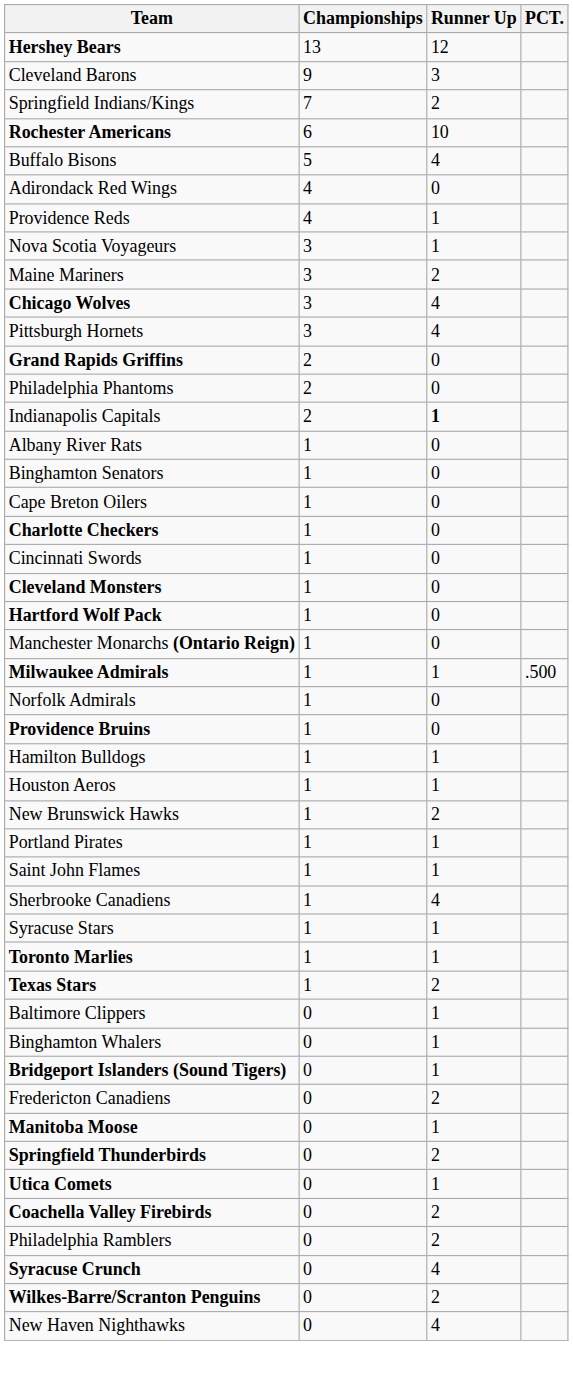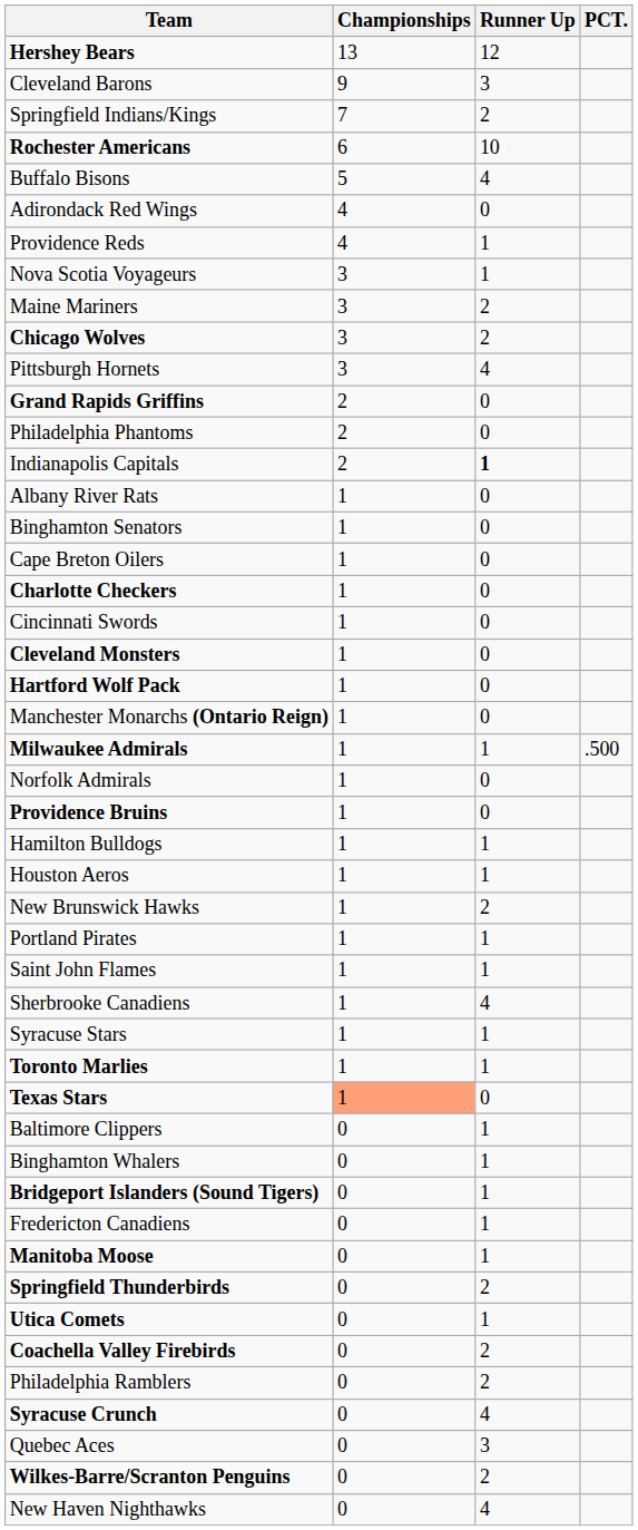 <table class="wikitable sortable">
 <tr>
 <th>Team</th>
 <th>Championships</th>
 <th>Runner Up</th>
 <th>PCT.</th>
 </tr>
 <tr>
 <td><strong>Hershey Bears</strong></td>
 <td>13</td>
 <td>12</td>
 <td></td>
 </tr>
 <tr>
 <td>Cleveland Barons</td>
 <td>9</td>
 <td>3</td>
 <td></td>
 </tr>
 <tr>
 <td>Springfield Indians/Kings</td>
 <td>7</td>
 <td>2</td>
 <td></td>
 </tr>
 <tr>
 <td><strong>Rochester Americans</strong></td>
 <td>6</td>
 <td>10</td>
 <td></td>
 </tr>
 <tr>
 <td>Buffalo Bisons</td>
 <td>5</td>
 <td>4</td>
 <td></td>
 </tr>
 <tr>
 <td>Adirondack Red Wings</td>
 <td>4</td>
 <td>0</td>
 <td></td>
 </tr>
 <tr>
 <td>Providence Reds</td>
 <td>4</td>
 <td>1</td>
 <td></td>
 </tr>
 <tr>
 <td>Nova Scotia Voyageurs</td>
 <td>3</td>
 <td>1</td>
 <td></td>
 </tr>
 <tr>
 <td>Maine Mariners</td>
 <td>3</td>
 <td>2</td>
 <td></td>
 </tr>
 <tr>
 <td><strong>Chicago Wolves</strong></td>
 <td>3</td>
-<td>4</td>
+<td>2</td>
 <td></td>
 </tr>
 <tr>
 <td>Pittsburgh Hornets</td>
 <td>3</td>
 <td>4</td>
 <td></td>
 </tr>
 <tr>
 <td><strong>Grand Rapids Griffins</strong></td>
 <td>2</td>
 <td>0</td>
 <td></td>
 </tr>
 <tr>
 <td>Philadelphia Phantoms</td>
 <td>2</td>
 <td>0</td>
 <td></td>
 </tr>
 <tr>
 <td>Indianapolis Capitals</td>
 <td>2</td>
 <td><strong>1</strong></td>
 <td></td>
 </tr>
 <tr>
 <td>Albany River Rats</td>
 <td>1</td>
 <td>0</td>
 <td></td>
 </tr>
 <tr>
 <td>Binghamton Senators</td>
 <td>1</td>
 <td>0</td>
 <td></td>
 </tr>
 <tr>
 <td>Cape Breton Oilers</td>
 <td>1</td>
 <td>0</td>
 <td></td>
 </tr>
 <tr>
 <td><strong>Charlotte Checkers</strong></td>
 <td>1</td>
 <td>0</td>
 <td></td>
 </tr>
 <tr>
 <td>Cincinnati Swords</td>
 <td>1</td>
 <td>0</td>
 <td></td>
 </tr>
 <tr>
 <td><strong>Cleveland Monsters</strong></td>
 <td>1</td>
 <td>0</td>
 <td></td>
 </tr>
 <tr>
 <td><strong>Hartford Wolf Pack</strong></td>
 <td>1</td>
 <td>0</td>
 <td></td>
 </tr>
 <tr>
 <td>Manchester Monarchs <strong>(Ontario Reign)</strong></td>
 <td>1</td>
 <td>0</td>
 <td></td>
 </tr>
 <tr>
 <td><strong>Milwaukee Admirals</strong></td>
 <td>1</td>
 <td>1</td>
 <td>.500</td>
 </tr>
 <tr>
 <td>Norfolk Admirals</td>
 <td>1</td>
 <td>0</td>
 <td></td>
 </tr>
 <tr>
 <td><strong>Providence Bruins</strong></td>
 <td>1</td>
 <td>0</td>
 <td></td>
 </tr>
 <tr>
 <td>Hamilton Bulldogs</td>
 <td>1</td>
 <td>1</td>
 <td></td>
 </tr>
 <tr>
 <td>Houston Aeros</td>
 <td>1</td>
 <td>1</td>
 <td></td>
 </tr>
 <tr>
 <td>New Brunswick Hawks</td>
 <td>1</td>
 <td>2</td>
 <td></td>
 </tr>
 <tr>
 <td>Portland Pirates</td>
 <td>1</td>
 <td>1</td>
 <td></td>
 </tr>
 <tr>
 <td>Saint John Flames</td>
 <td>1</td>
 <td>1</td>
 <td></td>
 </tr>
 <tr>
 <td>Sherbrooke Canadiens</td>
 <td>1</td>
 <td>4</td>
 <td></td>
 </tr>
 <tr>
 <td>Syracuse Stars</td>
 <td>1</td>
 <td>1</td>
 <td></td>
 </tr>
 <tr>
 <td><strong>Toronto Marlies</strong></td>
 <td>1</td>
 <td>1</td>
 <td></td>
 </tr>
 <tr>
 <td><strong>Texas Stars</strong></td>
-<td>1</td>
-<td>2</td>
+<td style="background: lightsalmon;">1</td>
+<td>0</td>
 <td></td>
 </tr>
 <tr>
 <td>Baltimore Clippers</td>
 <td>0</td>
 <td>1</td>
 <td></td>
 </tr>
 <tr>
 <td>Binghamton Whalers</td>
 <td>0</td>
 <td>1</td>
 <td></td>
 </tr>
 <tr>
 <td><strong>Bridgeport Islanders (Sound Tigers)</strong></td>
 <td>0</td>
 <td>1</td>
 <td></td>
 </tr>
 <tr>
 <td>Fredericton Canadiens</td>
 <td>0</td>
-<td>2</td>
+<td>1</td>
 <td></td>
 </tr>
 <tr>
 <td><strong>Manitoba Moose</strong></td>
 <td>0</td>
 <td>1</td>
 <td></td>
 </tr>
 <tr>
 <td><strong>Springfield Thunderbirds</strong></td>
 <td>0</td>
 <td>2</td>
 <td></td>
 </tr>
 <tr>
 <td><strong>Utica Comets</strong></td>
 <td>0</td>
 <td>1</td>
 <td></td>
 </tr>
 <tr>
 <td><strong>Coachella Valley Firebirds</strong></td>
 <td>0</td>
 <td>2</td>
 <td></td>
 </tr>
 <tr>
 <td>Philadelphia Ramblers</td>
 <td>0</td>
 <td>2</td>
 <td></td>
 </tr>
 <tr>
 <td><strong>Syracuse Crunch</strong></td>
 <td>0</td>
 <td>4</td>
 <td></td>
 </tr>
 <tr>
+<td>Quebec Aces</td>
+<td>0</td>
+<td>3</td>
+<td></td>
+</tr>
+<tr>
 <td><strong>Wilkes-Barre/Scranton Penguins</strong></td>
 <td>0</td>
 <td>2</td>
 <td></td>
 </tr>
 <tr>
 <td>New Haven Nighthawks</td>
 <td>0</td>
 <td>4</td>
 <td></td>
 </tr>
 </table>
